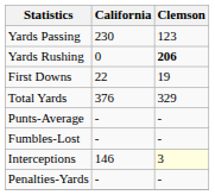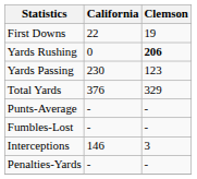 <table class="wikitable">
 <tr>
 <th>Statistics</th>
 <th>California</th>
 <th>Clemson</th>
 </tr>
 <tr>
-<td>Yards Passing</td>
-<td>230</td>
-<td>123</td>
+<td>First Downs</td>
+<td>22</td>
+<td>19</td>
 </tr>
 <tr>
 <td>Yards Rushing</td>
 <td>0</td>
 <td><strong>206</strong></td>
 </tr>
 <tr>
-<td>First Downs</td>
-<td>22</td>
-<td>19</td>
+<td>Yards Passing</td>
+<td>230</td>
+<td>123</td>
 </tr>
 <tr>
 <td>Total Yards</td>
 <td>376</td>
 <td>329</td>
 </tr>
 <tr>
 <td>Punts-Average</td>
 <td>-</td>
 <td>-</td>
 </tr>
 <tr>
 <td>Fumbles-Lost</td>
 <td>-</td>
 <td>-</td>
 </tr>
 <tr>
 <td>Interceptions</td>
 <td>146</td>
-<td style="background: lightyellow;">3</td>
+<td>3</td>
 </tr>
 <tr>
 <td>Penalties-Yards</td>
 <td>-</td>
 <td>-</td>
 </tr>
 <tr>
 </tr>
 </table>
